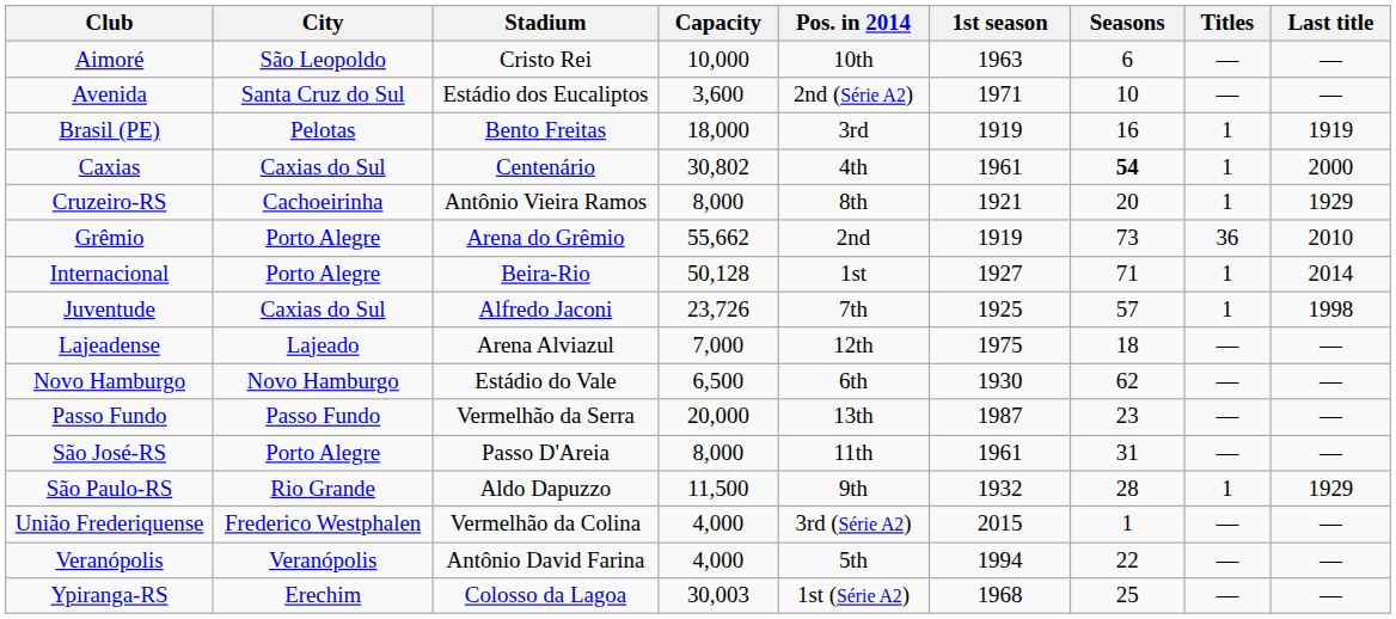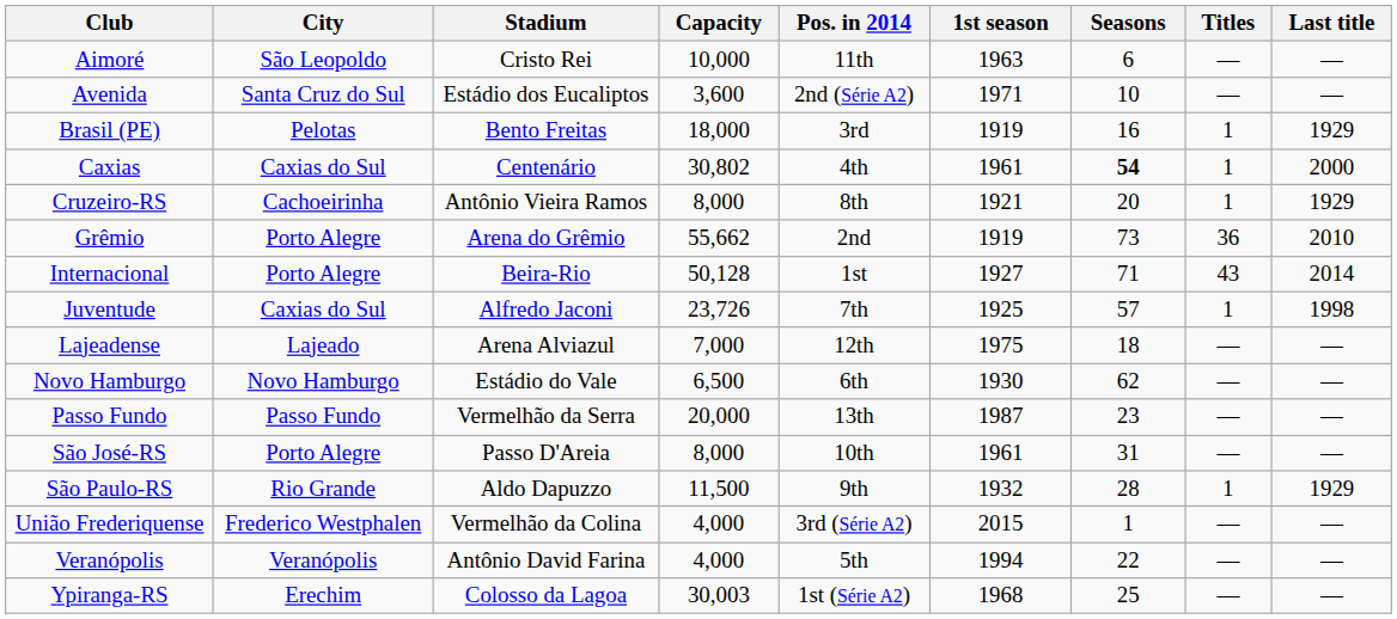 <table class="wikitable sortable" style="text-align:center">
 <tr>
 <th width="140">Club</th>
 <th width="148">City</th>
 <th width="153">Stadium</th>
 <th width="77">Capacity</th>
 <th width="100">Pos. in <a href='#'>2014</a></th>
 <th width="93">1st season</th>
 <th width="73">Seasons</th>
 <th width="54">Titles</th>
 <th width="78">Last title</th>
 </tr>
 <tr>
 <td><a href='#'>Aimoré</a></td>
 <td><a href='#'>São Leopoldo</a></td>
 <td>Cristo Rei</td>
 <td>10,000</td>
-<td data-sort-value="010">10th</td>
+<td data-sort-value="011">11th</td>
 <td>1963</td>
 <td>6</td>
 <td>—</td>
 <td>—</td>
 </tr>
 <tr>
 <td><a href='#'>Avenida</a></td>
 <td><a href='#'>Santa Cruz do Sul</a></td>
 <td>Estádio dos Eucaliptos</td>
 <td>3,600</td>
 <td data-sort-value="015">2nd (<small><a href='#'>Série A2</a></small>)</td>
 <td>1971</td>
 <td>10</td>
 <td>—</td>
 <td>—</td>
 </tr>
 <tr>
 <td><a href='#'>Brasil (PE)</a></td>
 <td><a href='#'>Pelotas</a></td>
 <td><a href='#'>Bento Freitas</a></td>
 <td>18,000</td>
 <td data-sort-value="003">3rd</td>
 <td>1919</td>
 <td>16</td>
 <td>1</td>
-<td>1919</td>
+<td>1929</td>
 </tr>
 <tr>
 <td><a href='#'>Caxias</a></td>
 <td><a href='#'>Caxias do Sul</a></td>
 <td><a href='#'>Centenário</a></td>
 <td>30,802</td>
 <td data-sort-value="004">4th</td>
 <td>1961</td>
 <td><strong>54</strong></td>
 <td>1</td>
 <td>2000</td>
 </tr>
 <tr>
 <td><a href='#'>Cruzeiro-RS</a></td>
 <td><a href='#'>Cachoeirinha</a></td>
 <td>Antônio Vieira Ramos</td>
 <td>8,000</td>
 <td data-sort-value="008">8th</td>
 <td>1921</td>
 <td>20</td>
 <td>1</td>
 <td>1929</td>
 </tr>
 <tr>
 <td><a href='#'>Grêmio</a></td>
 <td><a href='#'>Porto Alegre</a></td>
 <td><a href='#'>Arena do Grêmio</a></td>
 <td>55,662</td>
 <td data-sort-value="002">2nd</td>
 <td>1919</td>
 <td>73</td>
 <td>36</td>
 <td>2010</td>
 </tr>
 <tr>
 <td><a href='#'>Internacional</a></td>
 <td><a href='#'>Porto Alegre</a></td>
 <td><a href='#'>Beira-Rio</a></td>
 <td>50,128</td>
 <td data-sort-value="001">1st</td>
 <td>1927</td>
 <td>71</td>
-<td>1</td>
+<td>43</td>
 <td>2014</td>
 </tr>
 <tr>
 <td><a href='#'>Juventude</a></td>
 <td><a href='#'>Caxias do Sul</a></td>
 <td><a href='#'>Alfredo Jaconi</a></td>
 <td>23,726</td>
 <td data-sort-value="007">7th</td>
 <td>1925</td>
 <td>57</td>
 <td>1</td>
 <td>1998</td>
 </tr>
 <tr>
 <td><a href='#'>Lajeadense</a></td>
 <td><a href='#'>Lajeado</a></td>
 <td>Arena Alviazul</td>
 <td>7,000</td>
 <td data-sort-value="012">12th</td>
 <td>1975</td>
 <td>18</td>
 <td>—</td>
 <td>—</td>
 </tr>
 <tr>
 <td><a href='#'>Novo Hamburgo</a></td>
 <td><a href='#'>Novo Hamburgo</a></td>
 <td>Estádio do Vale</td>
 <td>6,500</td>
 <td data-sort-value="006">6th</td>
 <td>1930</td>
 <td>62</td>
 <td>—</td>
 <td>—</td>
 </tr>
 <tr>
 <td><a href='#'>Passo Fundo</a></td>
 <td><a href='#'>Passo Fundo</a></td>
 <td>Vermelhão da Serra</td>
 <td>20,000</td>
 <td data-sort-value="013">13th</td>
 <td>1987</td>
 <td>23</td>
 <td>—</td>
 <td>—</td>
 </tr>
 <tr>
 <td><a href='#'>São José-RS</a></td>
 <td><a href='#'>Porto Alegre</a></td>
 <td>Passo D'Areia</td>
 <td>8,000</td>
-<td data-sort-value="011">11th</td>
+<td data-sort-value="010">10th</td>
 <td>1961</td>
 <td>31</td>
 <td>—</td>
 <td>—</td>
 </tr>
 <tr>
 <td><a href='#'>São Paulo-RS</a></td>
 <td><a href='#'>Rio Grande</a></td>
 <td>Aldo Dapuzzo</td>
 <td>11,500</td>
 <td data-sort-value="009">9th</td>
 <td>1932</td>
 <td>28</td>
 <td>1</td>
 <td>1929</td>
 </tr>
 <tr>
 <td><a href='#'>União Frederiquense</a></td>
 <td><a href='#'>Frederico Westphalen</a></td>
 <td>Vermelhão da Colina</td>
 <td>4,000</td>
 <td data-sort-value="016">3rd (<small><a href='#'>Série A2</a></small>)</td>
 <td>2015</td>
 <td>1</td>
 <td>—</td>
 <td>—</td>
 </tr>
 <tr>
 <td><a href='#'>Veranópolis</a></td>
 <td><a href='#'>Veranópolis</a></td>
 <td>Antônio David Farina</td>
 <td>4,000</td>
 <td data-sort-value="005">5th</td>
 <td>1994</td>
 <td>22</td>
 <td>—</td>
 <td>—</td>
 </tr>
 <tr>
 <td><a href='#'>Ypiranga-RS</a></td>
 <td><a href='#'>Erechim</a></td>
 <td><a href='#'>Colosso da Lagoa</a></td>
 <td>30,003</td>
 <td data-sort-value="014">1st (<small><a href='#'>Série A2</a></small>)</td>
 <td>1968</td>
 <td>25</td>
 <td>—</td>
 <td>—</td>
 </tr>
 </table>
